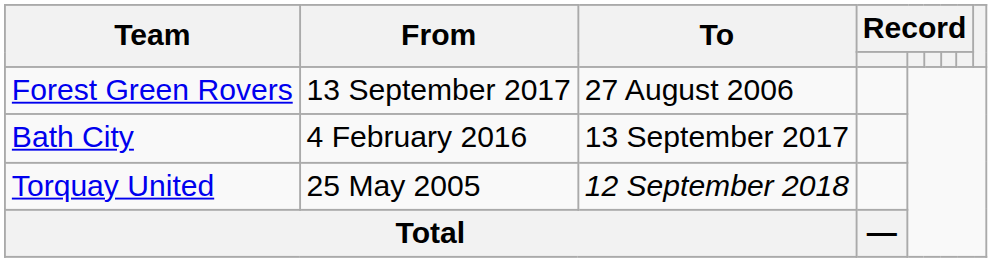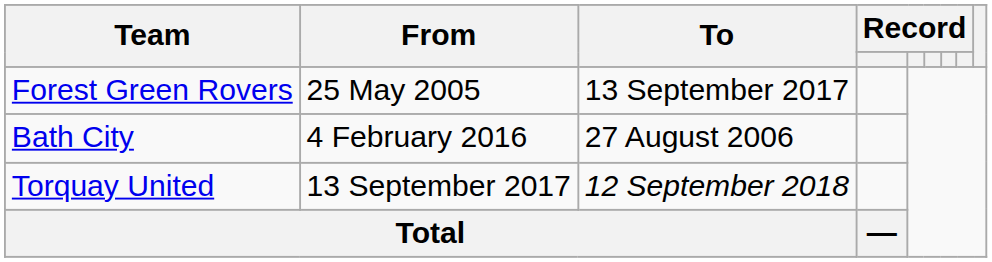 <table class=wikitable style="text-align: center">
 <tr>
 <th rowspan=2>Team</th>
 <th rowspan=2>From</th>
 <th rowspan=2>To</th>
 <th colspan=5>Record</th>
 <th rowspan=2></th>
 </tr>
 <tr>
 <th></th>
 <th></th>
 <th></th>
 <th></th>
 <th></th>
 </tr>
 <tr>
 <td align=left><a href='#'>Forest Green Rovers</a></td>
-<td align=left>13 September 2017</td>
-<td align=left>27 August 2006<br></td>
+<td align=left>25 May 2005</td>
+<td align=left>13 September 2017<br></td>
 <td></td>
 </tr>
 <tr>
 <td align=left><a href='#'>Bath City</a></td>
 <td align=left>4 February 2016</td>
-<td align=left>13 September 2017<br></td>
+<td align=left>27 August 2006<br></td>
 <td></td>
 </tr>
 <tr>
 <td align=left><a href='#'>Torquay United</a></td>
-<td align=left>25 May 2005</td>
+<td align=left>13 September 2017</td>
 <td align=left><em>12 September 2018</em><br></td>
 <td></td>
 </tr>
 <tr>
 <th colspan=3>Total<br></th>
 <th>—</th>
 </tr>
 </table>
